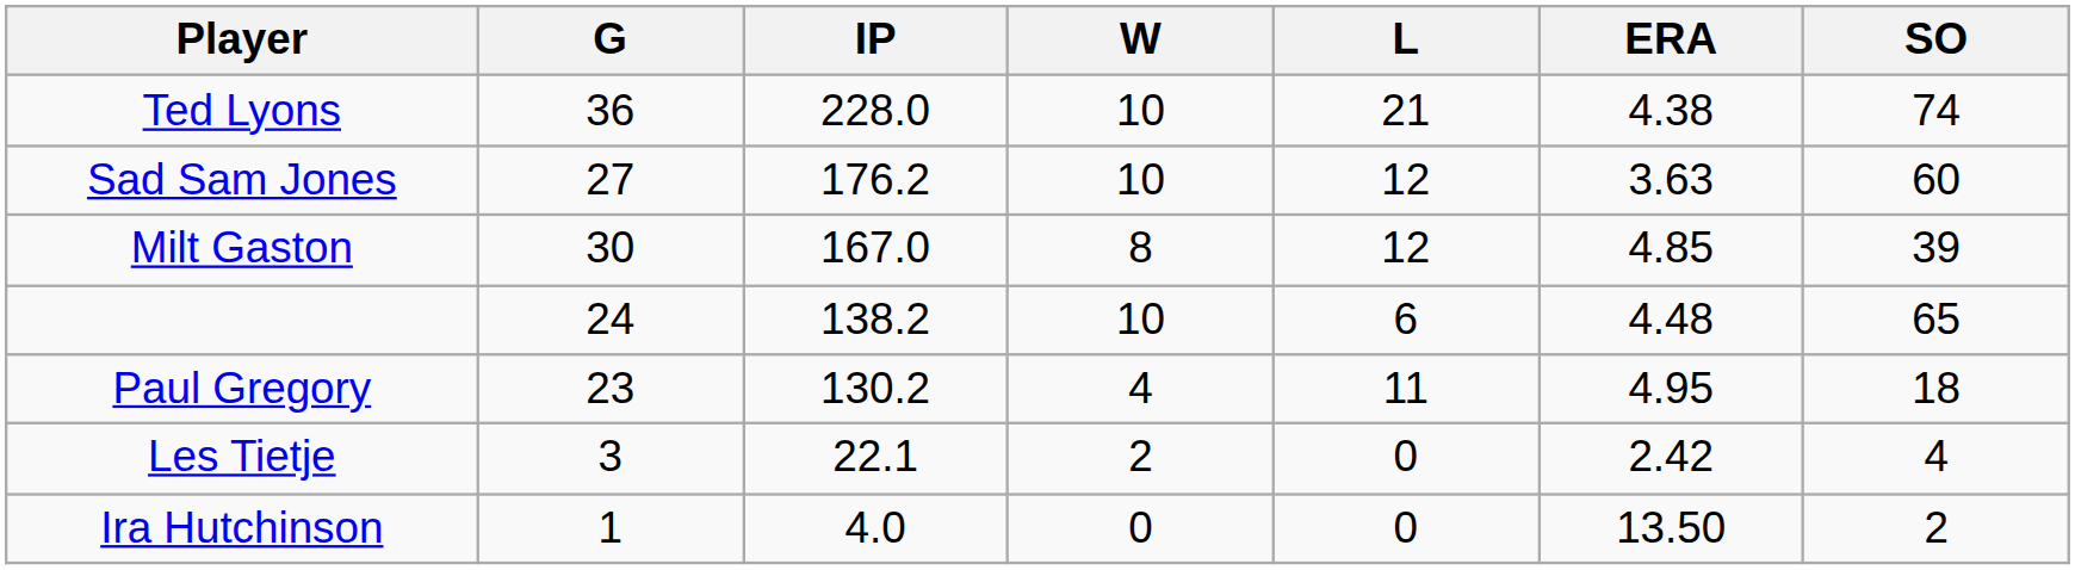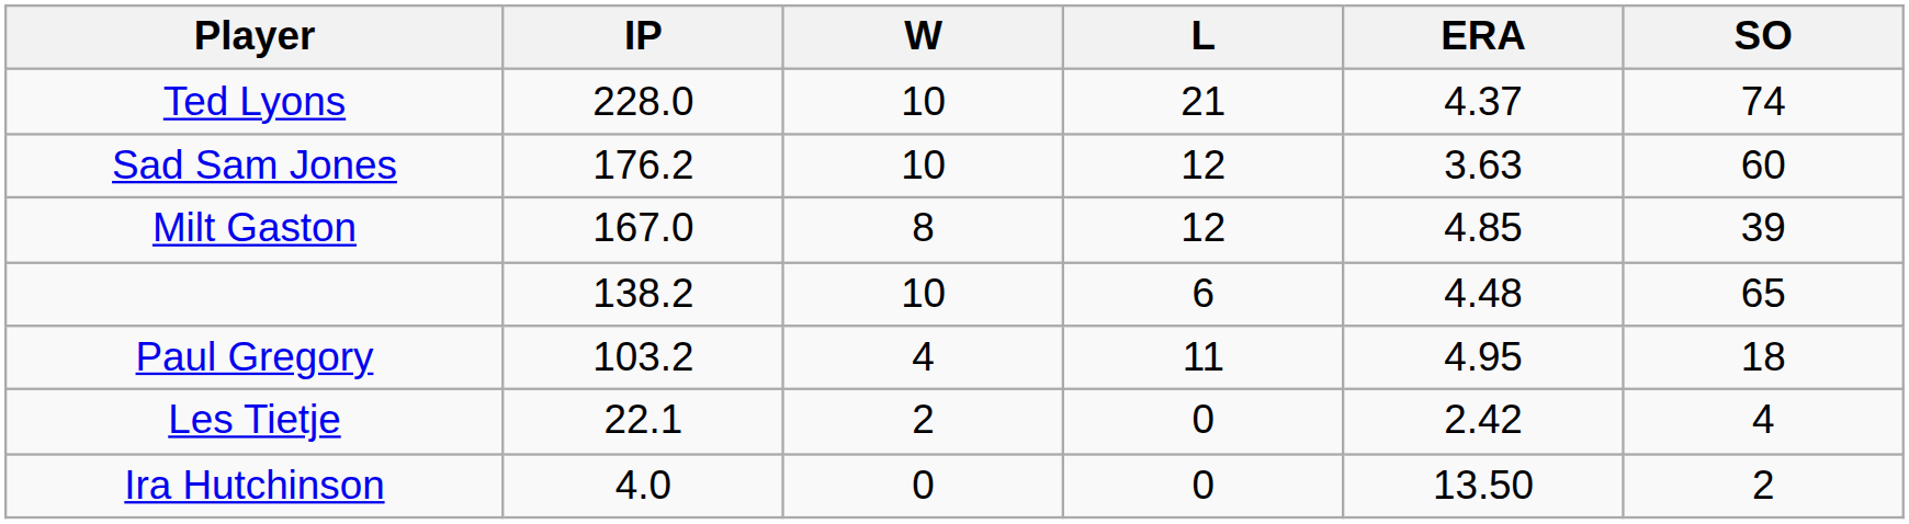 <table class="wikitable sortable">
 <tr>
 <th bgcolor="#DDDDFF" width="16%">Player</th>
-<th bgcolor="#DDDDFF" width="9%">G</th>
 <th bgcolor="#DDDDFF" width="9%">IP</th>
 <th bgcolor="#DDDDFF" width="9%">W</th>
 <th bgcolor="#DDDDFF" width="9%">L</th>
 <th bgcolor="#DDDDFF" width="9%">ERA</th>
 <th bgcolor="#DDDDFF" width="9%">SO</th>
 </tr>
 <tr align="center">
 <td><a href='#'>Ted Lyons</a></td>
-<td>36</td>
 <td>228.0</td>
 <td>10</td>
 <td>21</td>
-<td>4.38</td>
+<td>4.37</td>
 <td>74</td>
 </tr>
 <tr align="center">
 <td><a href='#'>Sad Sam Jones</a></td>
-<td>27</td>
 <td>176.2</td>
 <td>10</td>
 <td>12</td>
 <td>3.63</td>
 <td>60</td>
 </tr>
 <tr align="center">
 <td><a href='#'>Milt Gaston</a></td>
-<td>30</td>
 <td>167.0</td>
 <td>8</td>
 <td>12</td>
 <td>4.85</td>
 <td>39</td>
 </tr>
 <tr align="center">
 <td></td>
-<td>24</td>
 <td>138.2</td>
 <td>10</td>
 <td>6</td>
 <td>4.48</td>
 <td>65</td>
 </tr>
 <tr align="center">
 <td><a href='#'>Paul Gregory</a></td>
-<td>23</td>
-<td>130.2</td>
+<td>103.2</td>
 <td>4</td>
 <td>11</td>
 <td>4.95</td>
 <td>18</td>
 </tr>
 <tr align="center">
 <td><a href='#'>Les Tietje</a></td>
-<td>3</td>
 <td>22.1</td>
 <td>2</td>
 <td>0</td>
 <td>2.42</td>
 <td>4</td>
 </tr>
 <tr align="center">
 <td><a href='#'>Ira Hutchinson</a></td>
-<td>1</td>
 <td>4.0</td>
 <td>0</td>
 <td>0</td>
 <td>13.50</td>
 <td>2</td>
 </tr>
 </table>
